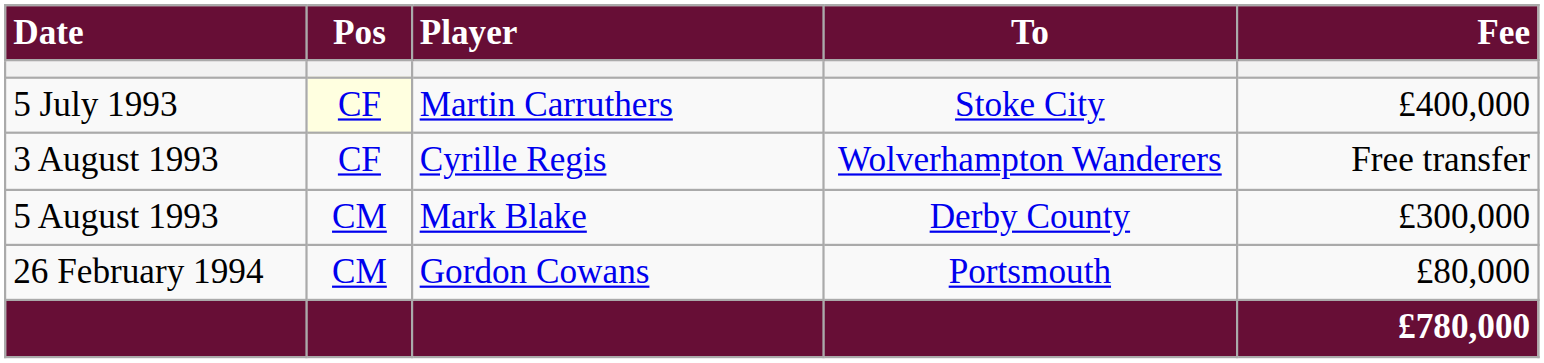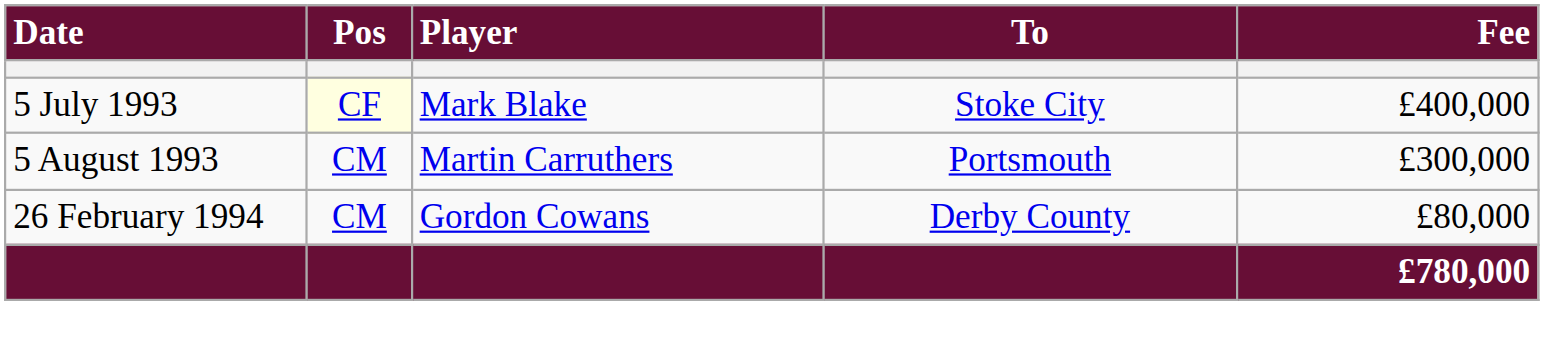 <table class="wikitable">
 <tr>
 <th style="background:#670E36; color:#ffffff; text-align:left; width:130px">Date</th>
 <th style="background:#670E36; color:#ffffff; text-align:center; width:40px">Pos</th>
 <th style="background:#670E36; color:#ffffff; text-align:left; width:180px">Player</th>
 <th style="background:#670E36; color:#ffffff; text-align:center; width:180px">To</th>
 <th style="background:#670E36; color:#ffffff; text-align:right; width:130px">Fee</th>
 </tr>
 <tr>
 <th></th>
 <th></th>
 <th></th>
 <th></th>
 <th></th>
 </tr>
 <tr>
 <td>5 July 1993</td>
 <td style="background: lightyellow; text-align:center;"><a href='#'>CF</a></td>
-<td><a href='#'>Martin Carruthers</a></td>
+<td><a href='#'>Mark Blake</a></td>
 <td style="text-align:center;"><a href='#'>Stoke City</a></td>
 <td style="text-align:right;">£400,000</td>
 </tr>
 <tr>
-<td>3 August 1993</td>
-<td style="text-align:center;"><a href='#'>CF</a></td>
-<td><a href='#'>Cyrille Regis</a></td>
-<td style="text-align:center;"><a href='#'>Wolverhampton Wanderers</a></td>
-<td style="text-align:right;">Free transfer</td>
-</tr>
-<tr>
 <td>5 August 1993</td>
 <td style="text-align:center;"><a href='#'>CM</a></td>
-<td><a href='#'>Mark Blake</a></td>
-<td style="text-align:center;"><a href='#'>Derby County</a></td>
+<td><a href='#'>Martin Carruthers</a></td>
+<td style="text-align:center;"><a href='#'>Portsmouth</a></td>
 <td style="text-align:right;">£300,000</td>
 </tr>
 <tr>
 <td>26 February 1994</td>
 <td style="text-align:center;"><a href='#'>CM</a></td>
 <td><a href='#'>Gordon Cowans</a></td>
-<td style="text-align:center;"><a href='#'>Portsmouth</a></td>
+<td style="text-align:center;"><a href='#'>Derby County</a></td>
 <td style="text-align:right;">£80,000</td>
 </tr>
 <tr>
 <th style="background:#670E36;"></th>
 <th style="background:#670E36;"></th>
 <th style="background:#670E36;"></th>
 <th style="background:#670E36;"></th>
 <th style="background:#670E36; color:#ffffff; text-align:right;"><strong>£780,000</strong></th>
 </tr>
 </table>
